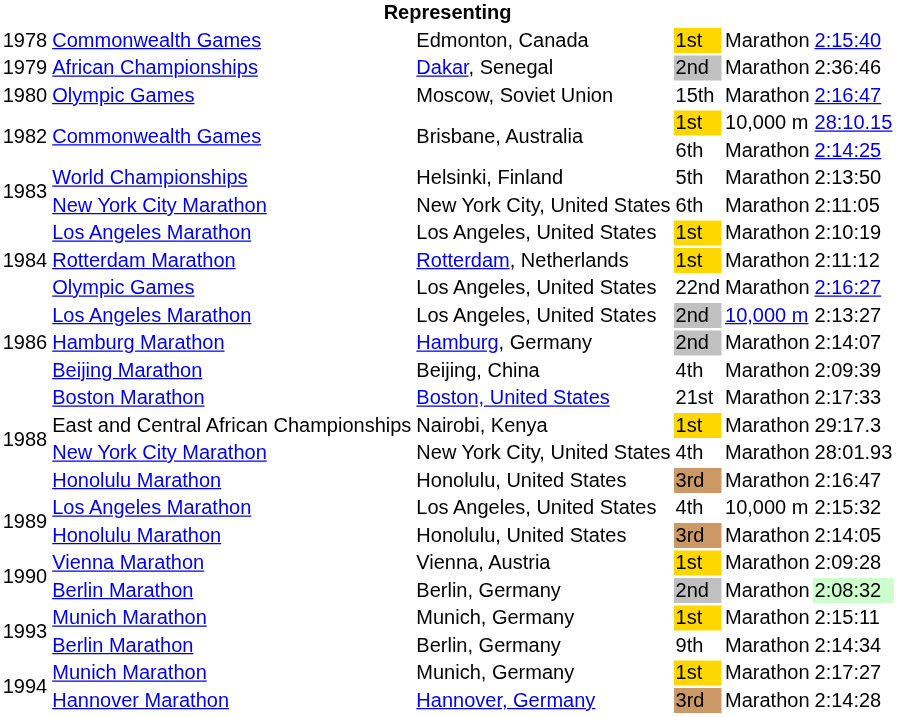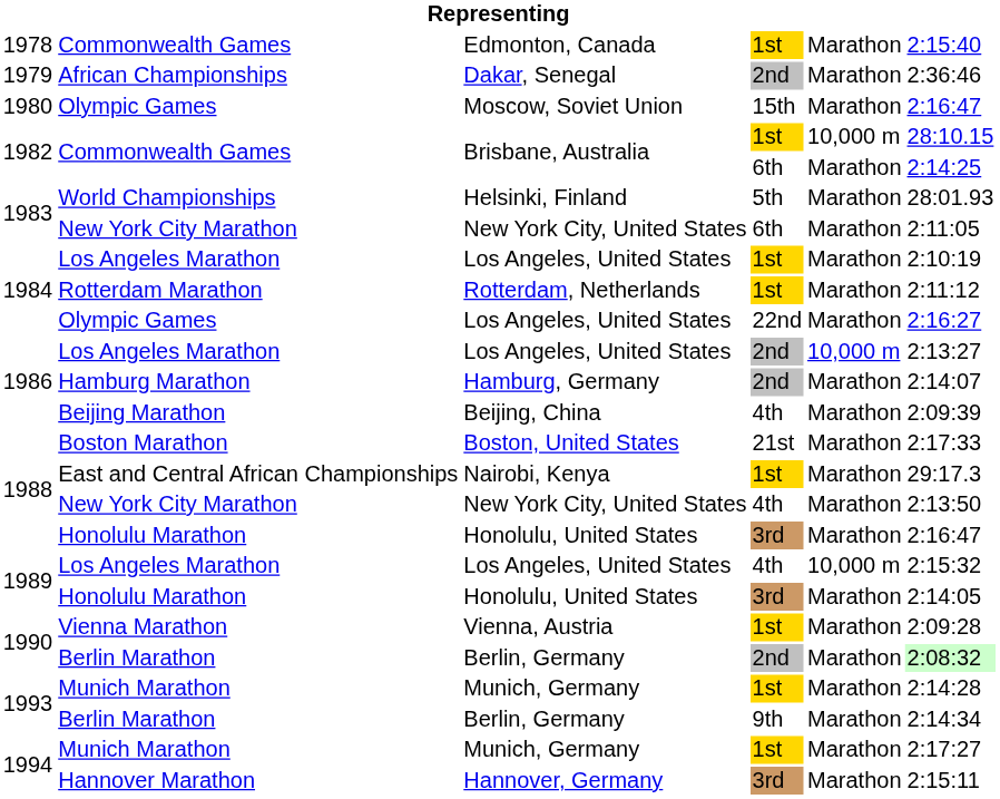 <table>
 <tr>
 <th colspan="6">Representing </th>
 </tr>
 <tr>
 <td>1978</td>
 <td><a href='#'>Commonwealth Games</a></td>
 <td>Edmonton, Canada</td>
 <td bgcolor="gold">1st</td>
 <td>Marathon</td>
 <td><a href='#'>2:15:40</a></td>
 </tr>
 <tr>
 <td>1979</td>
 <td><a href='#'>African Championships</a></td>
 <td><a href='#'>Dakar</a>, Senegal</td>
 <td bgcolor="silver">2nd</td>
 <td>Marathon</td>
 <td>2:36:46</td>
 </tr>
 <tr>
 <td>1980</td>
 <td><a href='#'>Olympic Games</a></td>
 <td>Moscow, Soviet Union</td>
 <td>15th</td>
 <td>Marathon</td>
 <td><a href='#'>2:16:47</a></td>
 </tr>
 <tr>
 <td rowspan=2>1982</td>
 <td rowspan=2><a href='#'>Commonwealth Games</a></td>
 <td rowspan=2>Brisbane, Australia</td>
 <td bgcolor="gold">1st</td>
 <td>10,000 m</td>
 <td><a href='#'>28:10.15</a></td>
 </tr>
 <tr>
 <td>6th</td>
 <td>Marathon</td>
 <td><a href='#'>2:14:25</a></td>
 </tr>
 <tr>
 <td rowspan=2>1983</td>
 <td><a href='#'>World Championships</a></td>
 <td>Helsinki, Finland</td>
 <td>5th</td>
 <td>Marathon</td>
-<td>2:13:50</td>
+<td>28:01.93</td>
 </tr>
 <tr>
 <td><a href='#'>New York City Marathon</a></td>
 <td>New York City, United States</td>
 <td>6th</td>
 <td>Marathon</td>
 <td>2:11:05</td>
 </tr>
 <tr>
 <td rowspan=3>1984</td>
 <td><a href='#'>Los Angeles Marathon</a></td>
 <td>Los Angeles, United States</td>
 <td bgcolor="gold">1st</td>
 <td>Marathon</td>
 <td>2:10:19</td>
 </tr>
 <tr>
 <td><a href='#'>Rotterdam Marathon</a></td>
 <td><a href='#'>Rotterdam</a>, Netherlands</td>
 <td bgcolor="gold">1st</td>
 <td>Marathon</td>
 <td>2:11:12</td>
 </tr>
 <tr>
 <td><a href='#'>Olympic Games</a></td>
 <td>Los Angeles, United States</td>
 <td>22nd</td>
 <td>Marathon</td>
 <td><a href='#'>2:16:27</a></td>
 </tr>
 <tr>
 <td rowspan=3>1986</td>
 <td><a href='#'>Los Angeles Marathon</a></td>
 <td>Los Angeles, United States</td>
 <td bgcolor="silver">2nd</td>
 <td><a href='#'>10,000 m</a></td>
 <td>2:13:27</td>
 </tr>
 <tr>
 <td><a href='#'>Hamburg Marathon</a></td>
 <td><a href='#'>Hamburg</a>, Germany</td>
 <td bgcolor="silver">2nd</td>
 <td>Marathon</td>
 <td>2:14:07</td>
 </tr>
 <tr>
 <td><a href='#'>Beijing Marathon</a></td>
 <td>Beijing, China</td>
 <td>4th</td>
 <td>Marathon</td>
 <td>2:09:39</td>
 </tr>
 <tr>
 <td rowspan=4>1988</td>
 <td><a href='#'>Boston Marathon</a></td>
 <td><a href='#'>Boston, United States</a></td>
 <td>21st</td>
 <td>Marathon</td>
 <td>2:17:33</td>
 </tr>
 <tr>
 <td>East and Central African Championships</td>
 <td>Nairobi, Kenya</td>
 <td bgcolor="gold">1st</td>
 <td>Marathon</td>
 <td>29:17.3</td>
 </tr>
 <tr>
 <td><a href='#'>New York City Marathon</a></td>
 <td>New York City, United States</td>
 <td>4th</td>
 <td>Marathon</td>
-<td>28:01.93</td>
+<td>2:13:50</td>
 </tr>
 <tr>
 <td><a href='#'>Honolulu Marathon</a></td>
 <td>Honolulu, United States</td>
 <td bgcolor="cc9966">3rd</td>
 <td>Marathon</td>
 <td>2:16:47</td>
 </tr>
 <tr>
 <td rowspan=2>1989</td>
 <td><a href='#'>Los Angeles Marathon</a></td>
 <td>Los Angeles, United States</td>
 <td>4th</td>
 <td>10,000 m</td>
 <td>2:15:32</td>
 </tr>
 <tr>
 <td><a href='#'>Honolulu Marathon</a></td>
 <td>Honolulu, United States</td>
 <td bgcolor="cc9966">3rd</td>
 <td>Marathon</td>
 <td>2:14:05</td>
 </tr>
 <tr>
 <td rowspan=2>1990</td>
 <td><a href='#'>Vienna Marathon</a></td>
 <td>Vienna, Austria</td>
 <td bgcolor="gold">1st</td>
 <td>Marathon</td>
 <td>2:09:28</td>
 </tr>
 <tr>
 <td><a href='#'>Berlin Marathon</a></td>
 <td>Berlin, Germany</td>
 <td bgcolor="silver">2nd</td>
 <td>Marathon</td>
 <td bgcolor="#CCFFCC">2:08:32</td>
 </tr>
 <tr>
 <td rowspan=2>1993</td>
 <td><a href='#'>Munich Marathon</a></td>
 <td>Munich, Germany</td>
 <td bgcolor="gold">1st</td>
 <td>Marathon</td>
-<td>2:15:11</td>
+<td>2:14:28</td>
 </tr>
 <tr>
 <td><a href='#'>Berlin Marathon</a></td>
 <td>Berlin, Germany</td>
 <td>9th</td>
 <td>Marathon</td>
 <td>2:14:34</td>
 </tr>
 <tr>
 <td rowspan=2>1994</td>
 <td><a href='#'>Munich Marathon</a></td>
 <td>Munich, Germany</td>
 <td bgcolor="gold">1st</td>
 <td>Marathon</td>
 <td>2:17:27</td>
 </tr>
 <tr>
 <td><a href='#'>Hannover Marathon</a></td>
 <td><a href='#'>Hannover, Germany</a></td>
 <td bgcolor="cc9966">3rd</td>
 <td>Marathon</td>
-<td>2:14:28</td>
+<td>2:15:11</td>
 </tr>
 </table>
